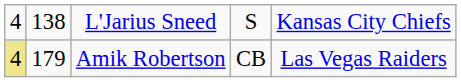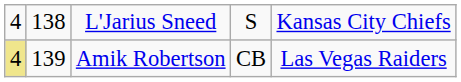 <table class="wikitable" style="text-align:center">
 <tr>
 <td>4</td>
 <td>138</td>
 <td><a href='#'>L'Jarius Sneed</a></td>
 <td>S</td>
 <td><a href='#'>Kansas City Chiefs</a></td>
 </tr>
 <tr>
 <td style="background: khaki;">4</td>
-<td>179</td>
+<td>139</td>
 <td><a href='#'>Amik Robertson</a></td>
 <td>CB</td>
 <td><a href='#'>Las Vegas Raiders</a></td>
 </tr>
 </table>
